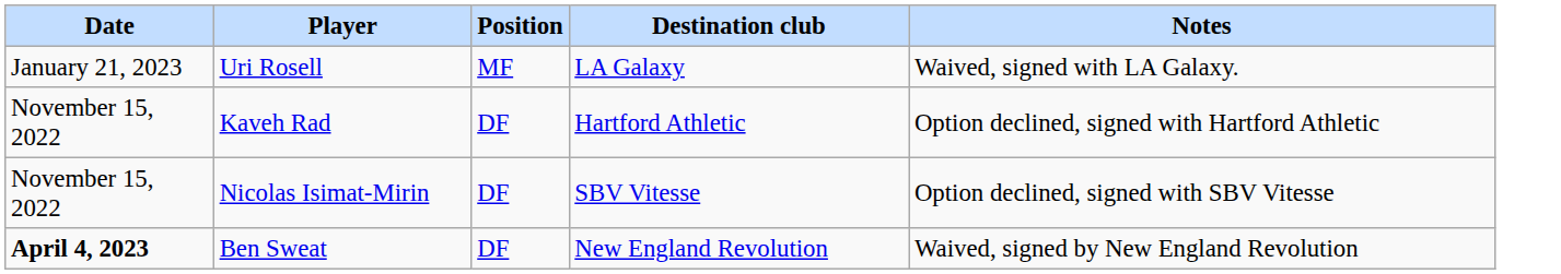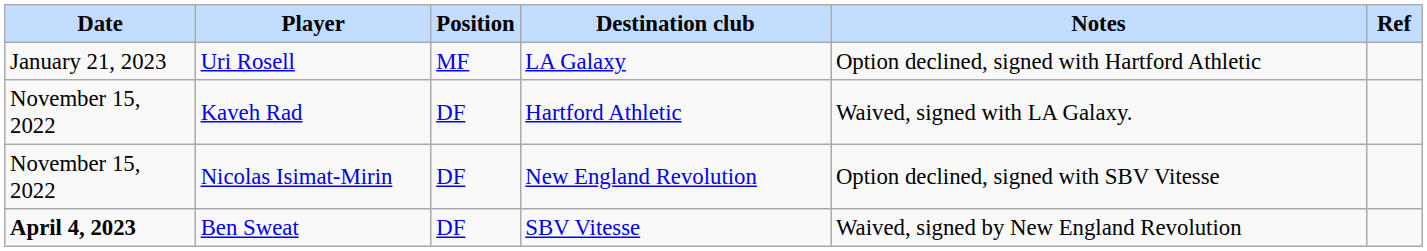 <table class="wikitable" style="text-align:left; font-size:95%;">
 <tr>
 <th style="background:#c2ddff; width:120px;">Date</th>
 <th style="background:#c2ddff; width:150px;">Player</th>
 <th style="background:#c2ddff; width:50px;">Position</th>
 <th style="background:#c2ddff; width:200px;">Destination club</th>
 <th style="background:#c2ddff; width:350px;">Notes</th>
+<th style="background:#c2ddff; width:30px;">Ref</th>
 </tr>
 <tr>
 <td>January 21, 2023</td>
 <td> <a href='#'>Uri Rosell</a></td>
 <td><a href='#'>MF</a></td>
 <td> <a href='#'>LA Galaxy</a></td>
-<td>Waived, signed with LA Galaxy.</td>
+<td>Option declined, signed with Hartford Athletic</td>
+<td></td>
 </tr>
 <tr>
 <td>November 15, 2022</td>
 <td> <a href='#'>Kaveh Rad</a></td>
 <td><a href='#'>DF</a></td>
 <td> <a href='#'>Hartford Athletic</a></td>
-<td>Option declined, signed with Hartford Athletic</td>
+<td>Waived, signed with LA Galaxy.</td>
+<td></td>
 </tr>
 <tr>
 <td>November 15, 2022</td>
 <td> <a href='#'>Nicolas Isimat-Mirin</a></td>
 <td><a href='#'>DF</a></td>
-<td> <a href='#'>SBV Vitesse</a></td>
+<td> <a href='#'>New England Revolution</a></td>
 <td>Option declined, signed with SBV Vitesse</td>
+<td></td>
 </tr>
 <tr>
 <td><strong>April 4, 2023</strong></td>
 <td> <a href='#'>Ben Sweat</a></td>
 <td><a href='#'>DF</a></td>
-<td> <a href='#'>New England Revolution</a></td>
+<td> <a href='#'>SBV Vitesse</a></td>
 <td>Waived, signed by New England Revolution</td>
+<td></td>
 </tr>
 </table>
